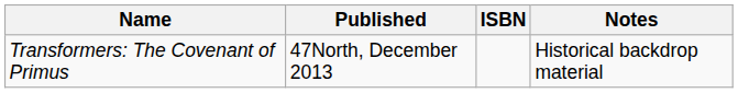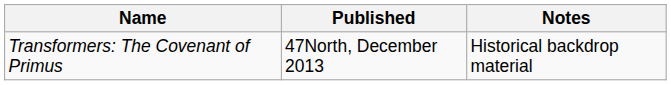 <table class="wikitable sortable" id="noveltable" border="1">
 <tr>
 <th>Name</th>
 <th>Published</th>
-<th>ISBN</th>
 <th>Notes</th>
 </tr>
 <tr>
 <td><em>Transformers: The Covenant of Primus</em></td>
 <td>47North, December 2013</td>
-<td></td>
 <td>Historical backdrop material</td>
 </tr>
 </table>
